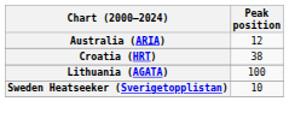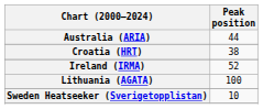 <table class="wikitable sortable plainrowheaders" style="text-align:center">
 <tr>
 <th scope="col">Chart (2000–2024)</th>
 <th scope="col">Peak<br>position</th>
 </tr>
 <tr>
 <th scope="row">Australia (<a href='#'>ARIA</a>)</th>
-<td>12</td>
+<td>44</td>
 </tr>
 <tr>
 </tr>
 <tr>
 <th scope="row">Croatia (<a href='#'>HRT</a>)</th>
 <td>38</td>
 </tr>
 <tr>
 </tr>
 <tr>
 </tr>
 <tr>
+</tr>
+<tr>
+<th scope="row">Ireland (<a href='#'>IRMA</a>)</th>
+<td>52</td>
 </tr>
 <tr>
 <th scope="row">Lithuania (<a href='#'>AGATA</a>)</th>
 <td>100</td>
 </tr>
 <tr>
 </tr>
 <tr>
 </tr>
 <tr>
 <th scope="row">Sweden Heatseeker (<a href='#'>Sverigetopplistan</a>)</th>
 <td>10</td>
 </tr>
 <tr>
 </tr>
 <tr>
 </tr>
 <tr>
 </tr>
 </table>
